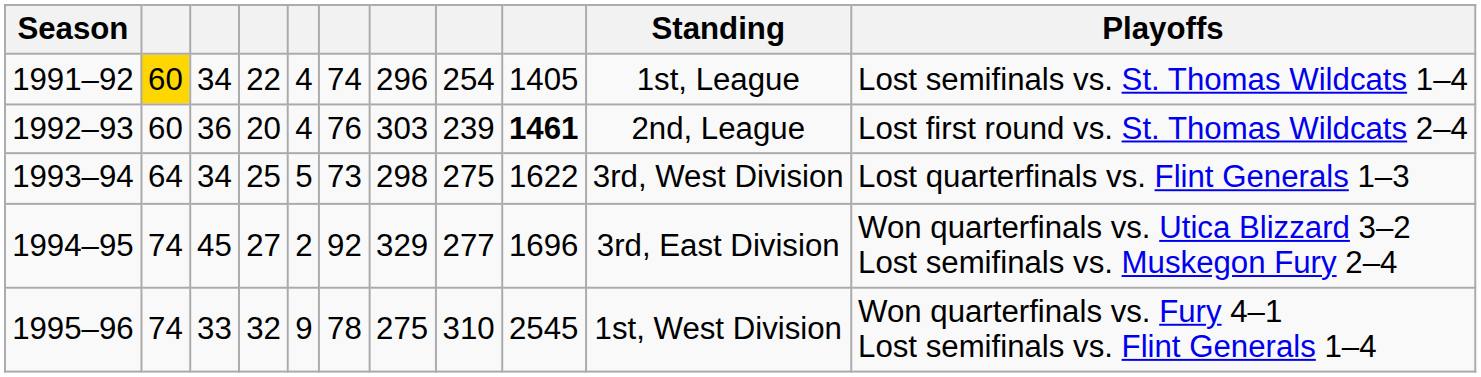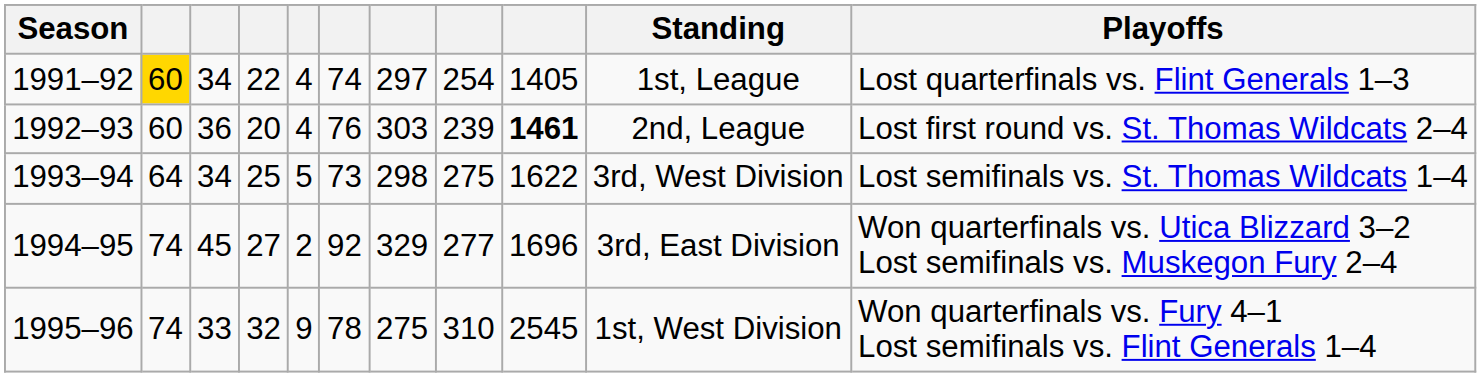 <table class="wikitable" style="text-align:center">
 <tr>
 <th>Season</th>
 <th></th>
 <th></th>
 <th></th>
 <th></th>
 <th></th>
 <th></th>
 <th></th>
 <th></th>
 <th>Standing</th>
 <th>Playoffs</th>
 </tr>
 <tr>
 <td>1991–92</td>
 <td style="background: gold;">60</td>
 <td>34</td>
 <td>22</td>
 <td>4</td>
 <td>74</td>
-<td>296</td>
+<td>297</td>
 <td>254</td>
 <td>1405</td>
 <td>1st, League</td>
-<td align=left>Lost semifinals vs. <a href='#'>St. Thomas Wildcats</a> 1–4</td>
+<td align=left>Lost quarterfinals vs. <a href='#'>Flint Generals</a> 1–3</td>
 </tr>
 <tr>
 <td>1992–93</td>
 <td>60</td>
 <td>36</td>
 <td>20</td>
 <td>4</td>
 <td>76</td>
 <td>303</td>
 <td>239</td>
 <td><strong>1461</strong></td>
 <td>2nd, League</td>
 <td align=left>Lost first round vs. <a href='#'>St. Thomas Wildcats</a> 2–4</td>
 </tr>
 <tr>
 <td>1993–94</td>
 <td>64</td>
 <td>34</td>
 <td>25</td>
 <td>5</td>
 <td>73</td>
 <td>298</td>
 <td>275</td>
 <td>1622</td>
 <td>3rd, West Division</td>
-<td align=left>Lost quarterfinals vs. <a href='#'>Flint Generals</a> 1–3</td>
+<td align=left>Lost semifinals vs. <a href='#'>St. Thomas Wildcats</a> 1–4</td>
 </tr>
 <tr>
 <td>1994–95</td>
 <td>74</td>
 <td>45</td>
 <td>27</td>
 <td>2</td>
 <td>92</td>
 <td>329</td>
 <td>277</td>
 <td>1696</td>
 <td>3rd, East Division</td>
 <td align=left>Won quarterfinals vs. <a href='#'>Utica Blizzard</a> 3–2<br>Lost semifinals vs. <a href='#'>Muskegon Fury</a> 2–4</td>
 </tr>
 <tr>
 <td>1995–96</td>
 <td>74</td>
 <td>33</td>
 <td>32</td>
 <td>9</td>
 <td>78</td>
 <td>275</td>
 <td>310</td>
 <td>2545</td>
 <td>1st, West Division</td>
 <td align=left>Won quarterfinals vs. <a href='#'>Fury</a> 4–1<br>Lost semifinals vs. <a href='#'>Flint Generals</a> 1–4</td>
 </tr>
 </table>
